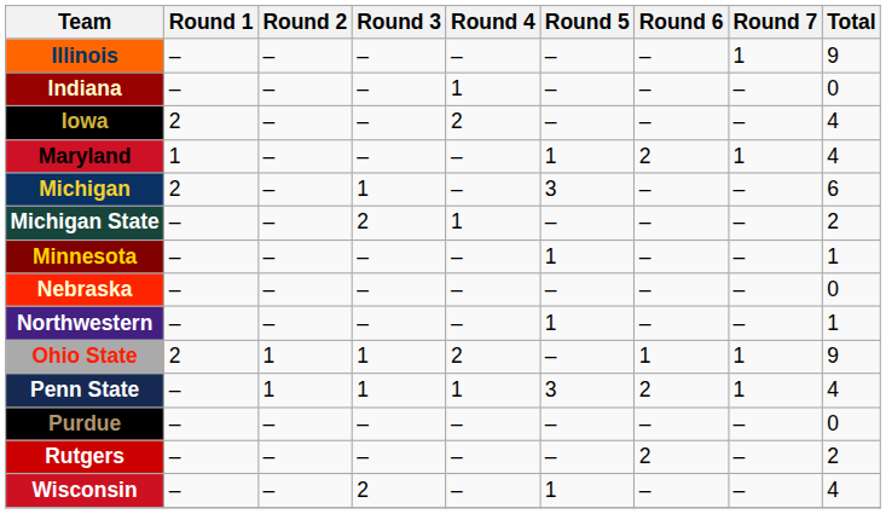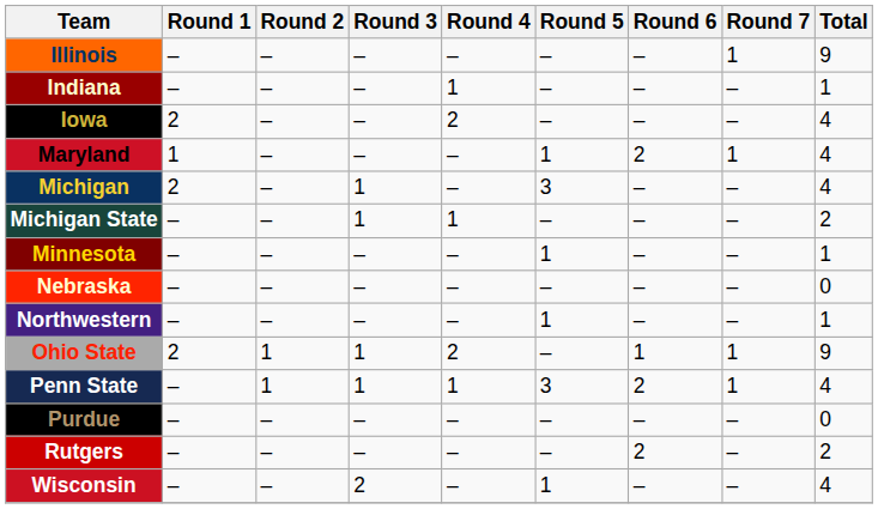 <table class="wikitable sortable">
 <tr>
 <th>Team</th>
 <th>Round 1</th>
 <th>Round 2</th>
 <th>Round 3</th>
 <th>Round 4</th>
 <th>Round 5</th>
 <th>Round 6</th>
 <th>Round 7</th>
 <th>Total</th>
 </tr>
 <tr>
 <th style="background:#f60; color:#036;">Illinois</th>
 <td>–</td>
 <td>–</td>
 <td>–</td>
 <td>–</td>
 <td>–</td>
 <td>–</td>
 <td>1</td>
 <td>9</td>
 </tr>
 <tr>
 <th style="background:#900; color:#ffc;">Indiana</th>
 <td>–</td>
 <td>–</td>
 <td>–</td>
 <td>1</td>
 <td>–</td>
 <td>–</td>
 <td>–</td>
-<td>0</td>
+<td>1</td>
 </tr>
 <tr>
 <th style="background:#000; color:#cfb53b;">Iowa</th>
 <td>2</td>
 <td>–</td>
 <td>–</td>
 <td>2</td>
 <td>–</td>
 <td>–</td>
 <td>–</td>
 <td>4</td>
 </tr>
 <tr>
 <th style="background:#ce1126; color:#000;">Maryland</th>
 <td>1</td>
 <td>–</td>
 <td>–</td>
 <td>–</td>
 <td>1</td>
 <td>2</td>
 <td>1</td>
 <td>4</td>
 </tr>
 <tr>
 <th style="background:#093161; color:#f5d130;">Michigan</th>
 <td>2</td>
 <td>–</td>
 <td>1</td>
 <td>–</td>
 <td>3</td>
 <td>–</td>
 <td>–</td>
-<td>6</td>
+<td>4</td>
 </tr>
 <tr>
 <th style="background:#18453b; color:#fff;">Michigan State</th>
 <td>–</td>
 <td>–</td>
-<td>2</td>
+<td>1</td>
 <td>1</td>
 <td>–</td>
 <td>–</td>
 <td>–</td>
 <td>2</td>
 </tr>
 <tr>
 <th style="background:maroon; color:gold;">Minnesota</th>
 <td>–</td>
 <td>–</td>
 <td>–</td>
 <td>–</td>
 <td>1</td>
 <td>–</td>
 <td>–</td>
 <td>1</td>
 </tr>
 <tr>
 <th style="background:#FF2400; color:#FFFDD0;">Nebraska</th>
 <td>–</td>
 <td>–</td>
 <td>–</td>
 <td>–</td>
 <td>–</td>
 <td>–</td>
 <td>–</td>
 <td>0</td>
 </tr>
 <tr>
 <th style="background:#431f81; color:#fff;">Northwestern</th>
 <td>–</td>
 <td>–</td>
 <td>–</td>
 <td>–</td>
 <td>1</td>
 <td>–</td>
 <td>–</td>
 <td>1</td>
 </tr>
 <tr>
 <th style="background:#aaa; color:#ff2000;">Ohio State</th>
 <td>2</td>
 <td>1</td>
 <td>1</td>
 <td>2</td>
 <td>–</td>
 <td>1</td>
 <td>1</td>
 <td>9</td>
 </tr>
 <tr>
 <th style="background:#162952; color:#fff;">Penn State</th>
 <td>–</td>
 <td>1</td>
 <td>1</td>
 <td>1</td>
 <td>3</td>
 <td>2</td>
 <td>1</td>
 <td>4</td>
 </tr>
 <tr>
 <th style="background:#000; color:#b1946c;">Purdue</th>
 <td>–</td>
 <td>–</td>
 <td>–</td>
 <td>–</td>
 <td>–</td>
 <td>–</td>
 <td>–</td>
 <td>0</td>
 </tr>
 <tr>
 <th style="background:#c00; color:#fff;"><strong>Rutgers</strong></th>
 <td>–</td>
 <td>–</td>
 <td>–</td>
 <td>–</td>
 <td>–</td>
 <td>2</td>
 <td>–</td>
 <td>2</td>
 </tr>
 <tr>
 <th style="background:#c12; color:#fff;">Wisconsin</th>
 <td>–</td>
 <td>–</td>
 <td>2</td>
 <td>–</td>
 <td>1</td>
 <td>–</td>
 <td>–</td>
 <td>4</td>
 </tr>
 <tr>
 </tr>
 </table>
